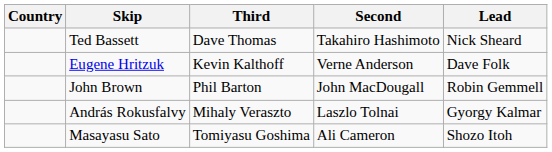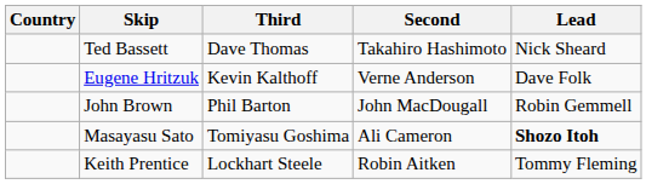 <table class="wikitable">
 <tr>
 <th>Country</th>
 <th>Skip</th>
 <th>Third</th>
 <th>Second</th>
 <th>Lead</th>
 </tr>
 <tr>
 <td></td>
 <td>Ted Bassett</td>
 <td>Dave Thomas</td>
 <td>Takahiro Hashimoto</td>
 <td>Nick Sheard</td>
 </tr>
 <tr>
 <td></td>
 <td><a href='#'>Eugene Hritzuk</a></td>
 <td>Kevin Kalthoff</td>
 <td>Verne Anderson</td>
 <td>Dave Folk</td>
 </tr>
 <tr>
 <td></td>
 <td>John Brown</td>
 <td>Phil Barton</td>
 <td>John MacDougall</td>
 <td>Robin Gemmell</td>
 </tr>
 <tr>
 <td></td>
-<td>András Rokusfalvy</td>
-<td>Mihaly Veraszto</td>
-<td>Laszlo Tolnai</td>
-<td>Gyorgy Kalmar</td>
+<td>Masayasu Sato</td>
+<td>Tomiyasu Goshima</td>
+<td>Ali Cameron</td>
+<td><strong>Shozo Itoh</strong></td>
 </tr>
 <tr>
 <td></td>
-<td>Masayasu Sato</td>
-<td>Tomiyasu Goshima</td>
-<td>Ali Cameron</td>
-<td>Shozo Itoh</td>
+<td>Keith Prentice</td>
+<td>Lockhart Steele</td>
+<td>Robin Aitken</td>
+<td>Tommy Fleming</td>
 </tr>
 </table>
